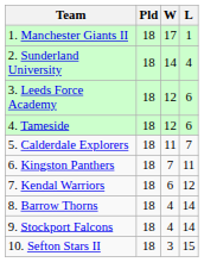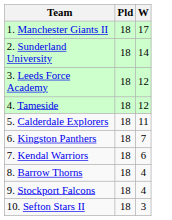 <table class="wikitable" style="text-align: center;">
 <tr>
 <th style="width:158px;">Team</th>
 <th style="width:12px;" abbr="Played">Pld</th>
 <th style="width:12px;" abbr="Won">W</th>
-<th style="width:12px;" abbr="Lost">L</th>
 </tr>
 <tr style="background:#cfc;">
 <td style="text-align:left;">1. <a href='#'>Manchester Giants II</a></td>
 <td>18</td>
 <td>17</td>
-<td>1</td>
 </tr>
 <tr style="background:#cfc;">
 <td style="text-align:left;">2. <a href='#'>Sunderland University</a></td>
 <td>18</td>
 <td>14</td>
-<td>4</td>
 </tr>
 <tr style="background:#cfc;">
 <td style="text-align:left;">3. <a href='#'>Leeds Force Academy</a></td>
 <td>18</td>
 <td>12</td>
-<td>6</td>
 </tr>
 <tr style="background:#cfc;">
 <td style="text-align:left;">4. <a href='#'>Tameside</a></td>
 <td>18</td>
 <td>12</td>
-<td>6</td>
 </tr>
 <tr style="background:;">
 <td style="text-align:left;">5. <a href='#'>Calderdale Explorers</a></td>
 <td>18</td>
 <td>11</td>
-<td>7</td>
 </tr>
 <tr style="background: ;">
 <td style="text-align:left;">6. <a href='#'>Kingston Panthers</a></td>
 <td>18</td>
 <td>7</td>
-<td>11</td>
 </tr>
 <tr style="background: ;">
 <td style="text-align:left;">7. <a href='#'>Kendal Warriors</a></td>
 <td>18</td>
 <td>6</td>
-<td>12</td>
 </tr>
 <tr style="background: ;">
 <td style="text-align:left;">8. <a href='#'>Barrow Thorns</a></td>
 <td>18</td>
 <td>4</td>
-<td>14</td>
 </tr>
 <tr style="background: ;">
 <td style="text-align:left;">9. <a href='#'>Stockport Falcons</a></td>
 <td>18</td>
 <td>4</td>
-<td>14</td>
 </tr>
 <tr style="background: ;">
 <td style="text-align:left;">10. <a href='#'>Sefton Stars II</a></td>
 <td>18</td>
 <td>3</td>
-<td>15</td>
 </tr>
 </table>
